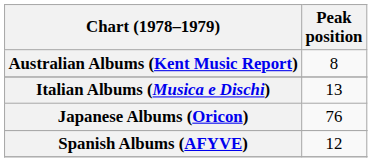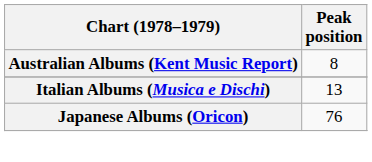 <table class="wikitable sortable plainrowheaders">
 <tr>
 <th scope="col">Chart (1978–1979)</th>
 <th scope="col">Peak<br>position</th>
 </tr>
 <tr>
 <th scope="row">Australian Albums (<a href='#'>Kent Music Report</a>)</th>
 <td align="center">8</td>
 </tr>
 <tr>
 </tr>
 <tr>
 </tr>
 <tr>
 </tr>
 <tr>
 <th scope="row">Italian Albums (<em><a href='#'>Musica e Dischi</a></em>)</th>
 <td align="center">13</td>
 </tr>
 <tr>
 <th scope="row">Japanese Albums (<a href='#'>Oricon</a>)</th>
 <td align="center">76</td>
 </tr>
 <tr>
 </tr>
 <tr>
 </tr>
 <tr>
-<th scope="row">Spanish Albums (<a href='#'>AFYVE</a>)</th>
-<td align="center">12</td>
-</tr>
-<tr>
 </tr>
 <tr>
 </tr>
 <tr>
 </tr>
 </table>
